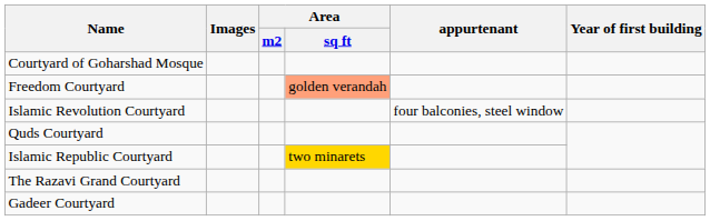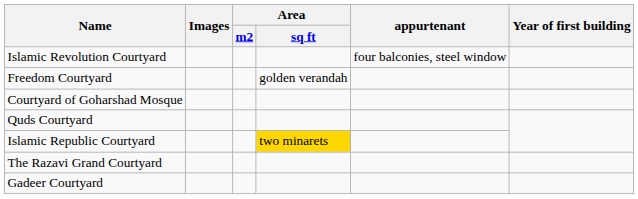 <table class="wikitable sortable">
 <tr>
 <th rowspan=2 align="left">Name</th>
 <th rowspan=2 class="unsortable" align="left">Images</th>
 <th colspan=2 align="left">Area</th>
 <th rowspan=2 align="left">appurtenant</th>
 <th rowspan=2 align="left">Year of first building</th>
 </tr>
 <tr>
 <th><a href='#'>m2</a></th>
 <th><a href='#'>sq ft</a></th>
 </tr>
 <tr>
-<td>Courtyard of Goharshad Mosque</td>
+<td>Islamic Revolution Courtyard</td>
 <td></td>
 <td></td>
 <td></td>
-<td></td>
+<td>four balconies, steel window</td>
 <td></td>
 </tr>
 <tr>
 <td>Freedom Courtyard</td>
 <td></td>
 <td></td>
-<td style="background: lightsalmon;">golden verandah</td>
+<td>golden verandah</td>
 <td></td>
 </tr>
 <tr>
-<td>Islamic Revolution Courtyard</td>
+<td>Courtyard of Goharshad Mosque</td>
 <td></td>
 <td></td>
 <td></td>
-<td>four balconies, steel window</td>
+<td></td>
 <td></td>
 </tr>
 <tr>
 <td>Quds Courtyard</td>
 <td></td>
 <td></td>
 <td></td>
 <td></td>
 </tr>
 <tr>
 <td>Islamic Republic Courtyard</td>
 <td></td>
 <td></td>
 <td style="background: gold;">two minarets</td>
 <td></td>
 </tr>
 <tr>
 <td>The Razavi Grand Courtyard</td>
 <td></td>
 <td></td>
 <td></td>
 <td></td>
 <td></td>
 </tr>
 <tr>
 <td>Gadeer Courtyard</td>
 <td></td>
 <td></td>
 <td></td>
 <td></td>
 <td></td>
 </tr>
 </table>
